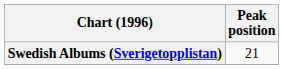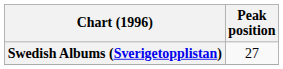 <table class="wikitable sortable plainrowheaders">
 <tr>
 <th>Chart (1996)</th>
 <th>Peak<br>position</th>
 </tr>
 <tr>
 <th scope="row">Swedish Albums (<a href='#'>Sverigetopplistan</a>)</th>
-<td style="text-align:center;">21</td>
+<td style="text-align:center;">27</td>
 </tr>
 <tr>
 </tr>
 </table>
